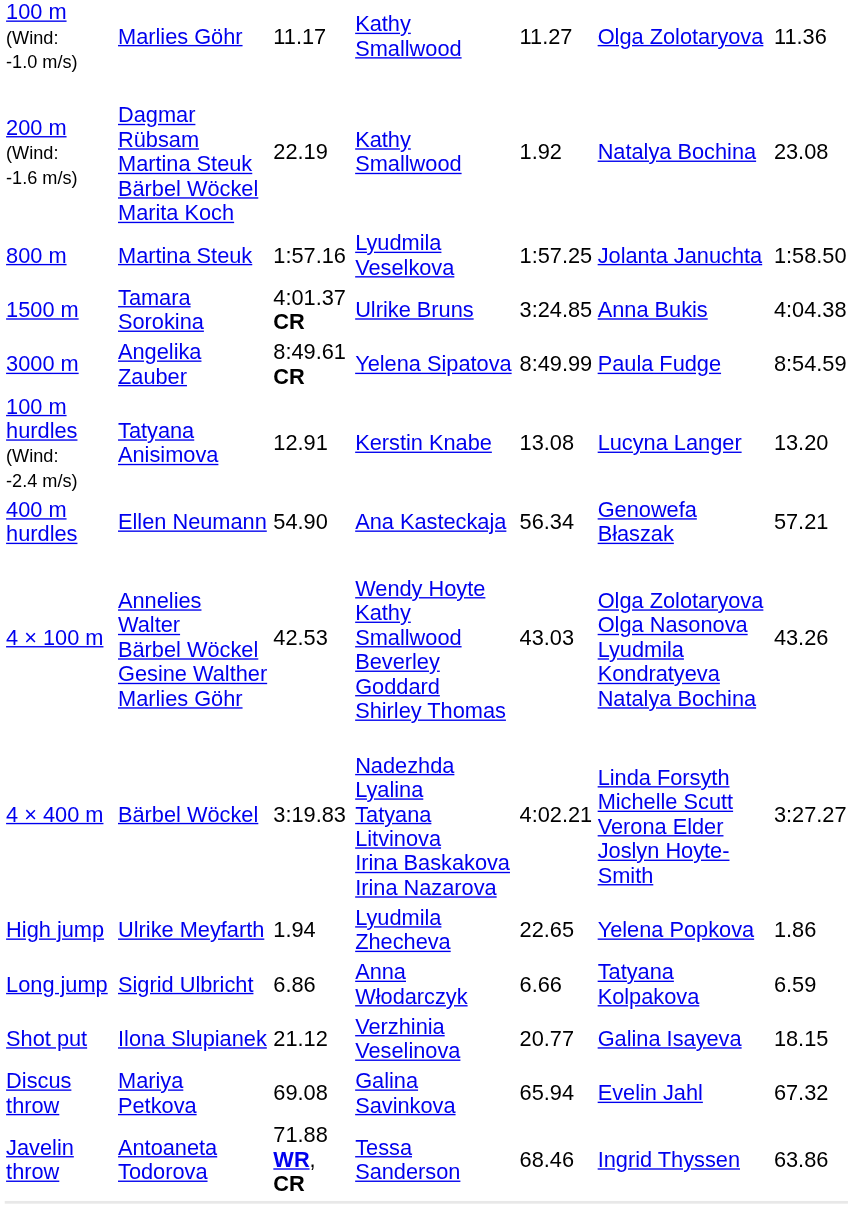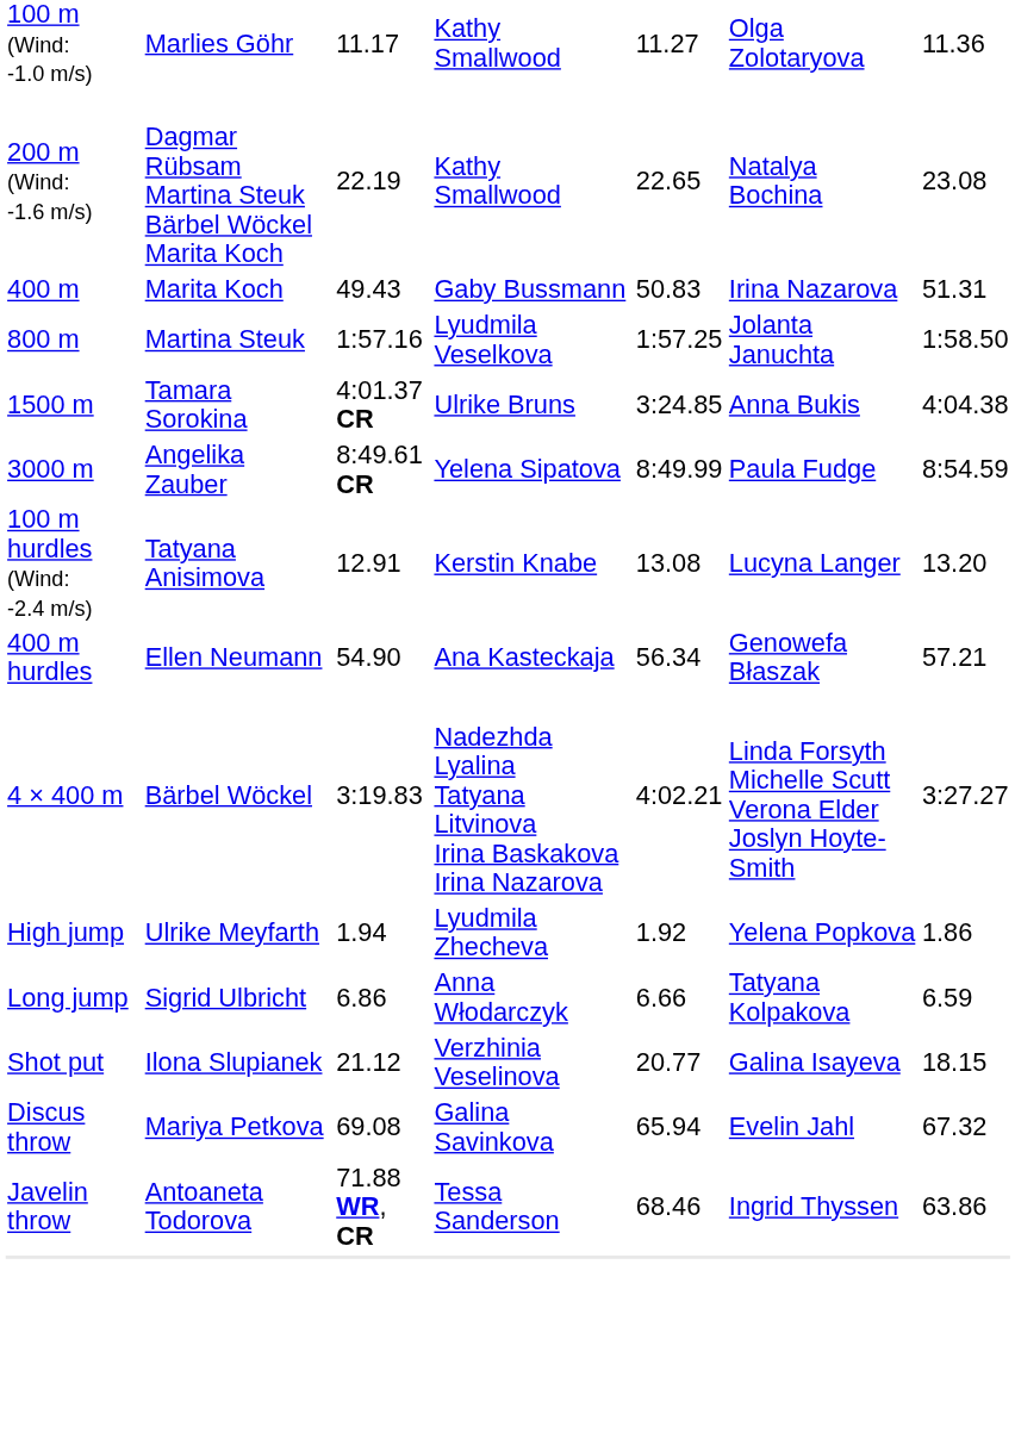 <table>
 <tr>
 <td><a href='#'>100 m</a><br><small>(Wind: -1.0 m/s)</small></td>
 <td><a href='#'>Marlies Göhr</a><br></td>
 <td>11.17</td>
 <td><a href='#'>Kathy Smallwood</a><br></td>
 <td>11.27</td>
 <td><a href='#'>Olga Zolotaryova</a><br></td>
 <td>11.36</td>
 </tr>
 <tr>
 <td><a href='#'>200 m</a><br><small>(Wind: -1.6 m/s)</small></td>
 <td><br><a href='#'>Dagmar Rübsam</a><br><a href='#'>Martina Steuk</a><br><a href='#'>Bärbel Wöckel</a><br><a href='#'>Marita Koch</a></td>
 <td>22.19</td>
 <td><a href='#'>Kathy Smallwood</a><br></td>
-<td>1.92</td>
+<td>22.65</td>
 <td><a href='#'>Natalya Bochina</a><br></td>
 <td>23.08</td>
+</tr>
+<tr>
+<td><a href='#'>400 m</a></td>
+<td><a href='#'>Marita Koch</a><br></td>
+<td>49.43</td>
+<td><a href='#'>Gaby Bussmann</a><br></td>
+<td>50.83</td>
+<td><a href='#'>Irina Nazarova</a><br></td>
+<td>51.31</td>
 </tr>
 <tr>
 <td><a href='#'>800 m</a></td>
 <td><a href='#'>Martina Steuk</a><br></td>
 <td>1:57.16</td>
 <td><a href='#'>Lyudmila Veselkova</a><br></td>
 <td>1:57.25</td>
 <td><a href='#'>Jolanta Januchta</a><br></td>
 <td>1:58.50</td>
 </tr>
 <tr>
 <td><a href='#'>1500 m</a></td>
 <td><a href='#'>Tamara Sorokina</a><br></td>
 <td>4:01.37<br><strong>CR</strong></td>
 <td><a href='#'>Ulrike Bruns</a><br></td>
 <td>3:24.85</td>
 <td><a href='#'>Anna Bukis</a><br></td>
 <td>4:04.38</td>
 </tr>
 <tr>
 <td><a href='#'>3000 m</a></td>
 <td><a href='#'>Angelika Zauber</a><br></td>
 <td>8:49.61<br><strong>CR</strong></td>
 <td><a href='#'>Yelena Sipatova</a><br></td>
 <td>8:49.99</td>
 <td><a href='#'>Paula Fudge</a><br></td>
 <td>8:54.59</td>
 </tr>
 <tr>
 <td><a href='#'>100 m hurdles</a><br><small>(Wind: -2.4 m/s)</small></td>
 <td><a href='#'>Tatyana Anisimova</a><br></td>
 <td>12.91</td>
 <td><a href='#'>Kerstin Knabe</a><br></td>
 <td>13.08</td>
 <td><a href='#'>Lucyna Langer</a><br></td>
 <td>13.20</td>
 </tr>
 <tr>
 <td><a href='#'>400 m hurdles</a></td>
 <td><a href='#'>Ellen Neumann</a><br></td>
 <td>54.90</td>
 <td><a href='#'>Ana Kasteckaja</a><br></td>
 <td>56.34</td>
 <td><a href='#'>Genowefa Błaszak</a><br></td>
 <td>57.21</td>
 </tr>
 <tr>
-<td><a href='#'>4 × 100 m</a></td>
-<td><br><a href='#'>Annelies Walter</a><br><a href='#'>Bärbel Wöckel</a><br><a href='#'>Gesine Walther</a><br><a href='#'>Marlies Göhr</a></td>
-<td>42.53</td>
-<td><br><a href='#'>Wendy Hoyte</a><br><a href='#'>Kathy Smallwood</a><br><a href='#'>Beverley Goddard</a><br><a href='#'>Shirley Thomas</a></td>
-<td>43.03</td>
-<td><br><a href='#'>Olga Zolotaryova</a><br><a href='#'>Olga Nasonova</a><br><a href='#'>Lyudmila Kondratyeva</a><br><a href='#'>Natalya Bochina</a></td>
-<td>43.26</td>
-</tr>
-<tr>
 <td><a href='#'>4 × 400 m</a></td>
 <td><a href='#'>Bärbel Wöckel</a><br></td>
 <td>3:19.83</td>
 <td><br><a href='#'>Nadezhda Lyalina</a><br><a href='#'>Tatyana Litvinova</a><br><a href='#'>Irina Baskakova</a><br><a href='#'>Irina Nazarova</a></td>
 <td>4:02.21</td>
 <td><br><a href='#'>Linda Forsyth</a><br><a href='#'>Michelle Scutt</a><br><a href='#'>Verona Elder</a><br><a href='#'>Joslyn Hoyte-Smith</a></td>
 <td>3:27.27</td>
 </tr>
 <tr>
 <td><a href='#'>High jump</a></td>
 <td><a href='#'>Ulrike Meyfarth</a><br></td>
 <td>1.94</td>
 <td><a href='#'>Lyudmila Zhecheva</a><br></td>
-<td>22.65</td>
+<td>1.92</td>
 <td><a href='#'>Yelena Popkova</a><br></td>
 <td>1.86</td>
 </tr>
 <tr>
 <td><a href='#'>Long jump</a></td>
 <td><a href='#'>Sigrid Ulbricht</a><br></td>
 <td>6.86</td>
 <td><a href='#'>Anna Włodarczyk</a><br></td>
 <td>6.66</td>
 <td><a href='#'>Tatyana Kolpakova</a><br></td>
 <td>6.59</td>
 </tr>
 <tr>
 <td><a href='#'>Shot put</a></td>
 <td><a href='#'>Ilona Slupianek</a><br></td>
 <td>21.12</td>
 <td><a href='#'>Verzhinia Veselinova</a><br></td>
 <td>20.77</td>
 <td><a href='#'>Galina Isayeva</a><br></td>
 <td>18.15</td>
 </tr>
 <tr>
 <td><a href='#'>Discus throw</a></td>
 <td><a href='#'>Mariya Petkova</a><br></td>
 <td>69.08</td>
 <td><a href='#'>Galina Savinkova</a><br></td>
 <td>65.94</td>
 <td><a href='#'>Evelin Jahl</a><br></td>
 <td>67.32</td>
 </tr>
 <tr>
 <td><a href='#'>Javelin throw</a></td>
 <td><a href='#'>Antoaneta Todorova</a><br></td>
 <td>71.88<br><strong><a href='#'>WR</a></strong>, <strong>CR</strong></td>
 <td><a href='#'>Tessa Sanderson</a><br></td>
 <td>68.46</td>
 <td><a href='#'>Ingrid Thyssen</a><br></td>
 <td>63.86</td>
 </tr>
 <tr style="background:#e8e8e8;">
 <td colspan=7></td>
 </tr>
 </table>
